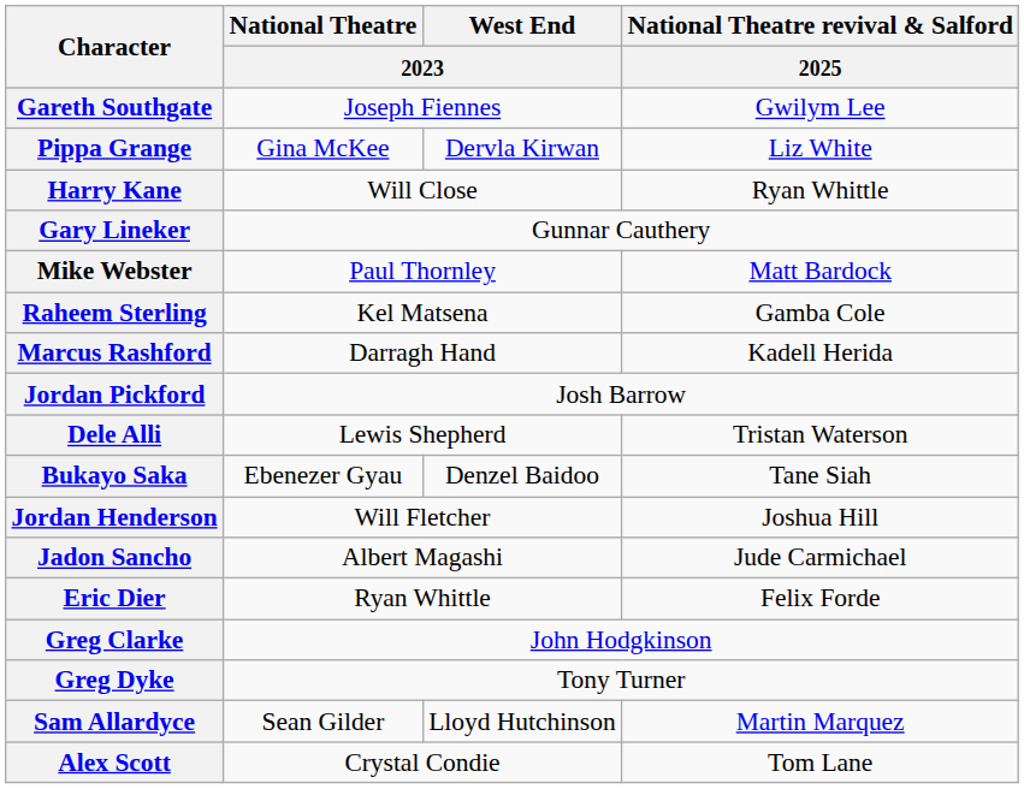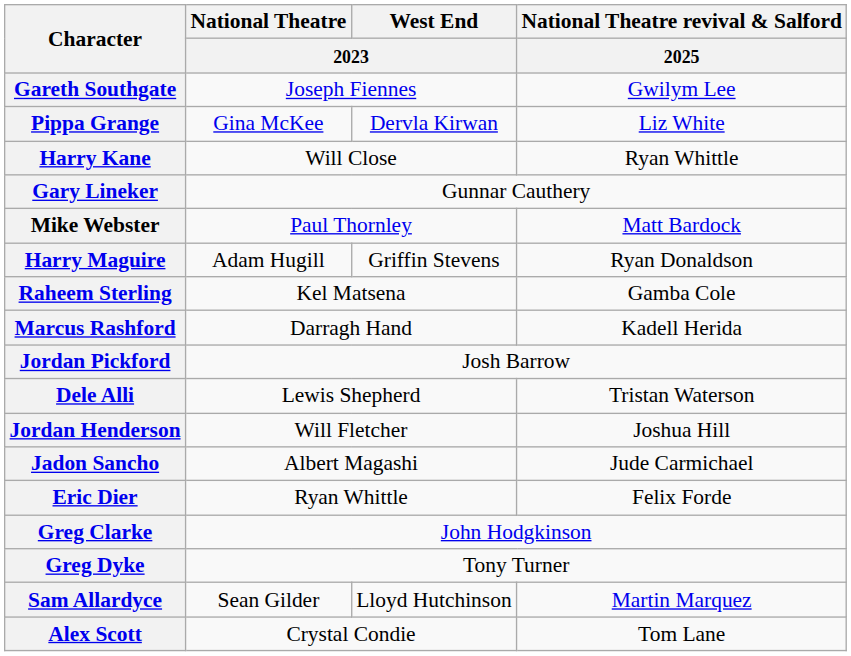 <table class="wikitable">
 <tr>
 <th rowspan="2">Character</th>
 <th>National Theatre</th>
 <th>West End</th>
 <th>National Theatre revival & Salford</th>
 </tr>
 <tr>
 <th colspan="2"><small>2023</small></th>
 <th><small>2025</small></th>
 </tr>
 <tr>
 <th><a href='#'>Gareth Southgate</a></th>
 <td colspan="2" align="center"><a href='#'>Joseph Fiennes</a></td>
 <td align=center><a href='#'>Gwilym Lee</a></td>
 </tr>
 <tr>
 <th><a href='#'>Pippa Grange</a></th>
 <td align=center><a href='#'>Gina McKee</a></td>
 <td align=center><a href='#'>Dervla Kirwan</a></td>
 <td align=center><a href='#'>Liz White</a></td>
 </tr>
 <tr>
 <th><a href='#'>Harry Kane</a></th>
 <td colspan="2" align="center">Will Close</td>
 <td align=center>Ryan Whittle</td>
 </tr>
 <tr>
 <th><a href='#'>Gary Lineker</a></th>
 <td colspan="3" align="center">Gunnar Cauthery</td>
 </tr>
 <tr>
 <th>Mike Webster</th>
 <td colspan="2" align="center"><a href='#'>Paul Thornley</a></td>
 <td align=center><a href='#'>Matt Bardock</a></td>
 </tr>
 <tr>
+<th><a href='#'>Harry Maguire</a></th>
+<td align=center>Adam Hugill</td>
+<td align=center>Griffin Stevens</td>
+<td align=center>Ryan Donaldson</td>
+</tr>
+<tr>
 <th><a href='#'>Raheem Sterling</a></th>
 <td colspan="2" align="center">Kel Matsena</td>
 <td align=center>Gamba Cole</td>
 </tr>
 <tr>
 <th><a href='#'>Marcus Rashford</a></th>
 <td colspan="2" align="center">Darragh Hand</td>
 <td align=center>Kadell Herida</td>
 </tr>
 <tr>
 <th><a href='#'>Jordan Pickford</a></th>
 <td colspan="3" align="center">Josh Barrow</td>
 </tr>
 <tr>
 <th><a href='#'>Dele Alli</a></th>
 <td colspan="2" align="center">Lewis Shepherd</td>
 <td align=center>Tristan Waterson</td>
-</tr>
-<tr>
-<th><a href='#'>Bukayo Saka</a></th>
-<td align=center>Ebenezer Gyau</td>
-<td align=center>Denzel Baidoo</td>
-<td align=center>Tane Siah</td>
 </tr>
 <tr>
 <th><a href='#'>Jordan Henderson</a></th>
 <td colspan="2" align="center">Will Fletcher</td>
 <td align=center>Joshua Hill</td>
 </tr>
 <tr>
 <th><a href='#'>Jadon Sancho</a></th>
 <td colspan="2" align="center">Albert Magashi</td>
 <td align=center>Jude Carmichael</td>
 </tr>
 <tr>
 <th><a href='#'>Eric Dier</a></th>
 <td colspan="2" align="center">Ryan Whittle</td>
 <td align=center>Felix Forde</td>
 </tr>
 <tr>
 <th><a href='#'>Greg Clarke</a></th>
 <td colspan="3" align="center"><a href='#'>John Hodgkinson</a></td>
 </tr>
 <tr>
 <th><a href='#'>Greg Dyke</a></th>
 <td colspan="3" align="center">Tony Turner</td>
 </tr>
 <tr>
 <th><a href='#'>Sam Allardyce</a></th>
 <td align=center>Sean Gilder</td>
 <td align=center>Lloyd Hutchinson</td>
 <td align=center><a href='#'>Martin Marquez</a></td>
 </tr>
 <tr>
 <th><a href='#'>Alex Scott</a></th>
 <td colspan="2" align="center">Crystal Condie</td>
 <td align=center>Tom Lane</td>
 </tr>
 </table>
